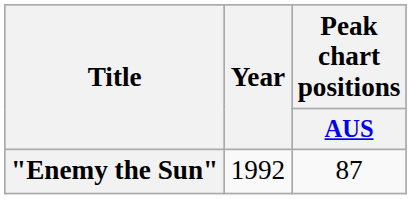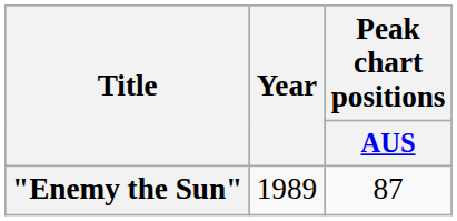 <table class="wikitable plainrowheaders" style="text-align:center;">
 <tr>
 <th scope="col" rowspan="2">Title</th>
 <th scope="col" rowspan="2">Year</th>
 <th scope="col" colspan="1">Peak chart positions</th>
 </tr>
 <tr>
 <th scope="col" style="width:3em;font-size:90%;"><a href='#'>AUS</a><br></th>
 </tr>
 <tr>
 <th scope="row">"Enemy the Sun"</th>
-<td>1992</td>
+<td>1989</td>
 <td>87</td>
 </tr>
 </table>
